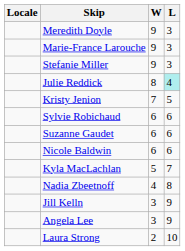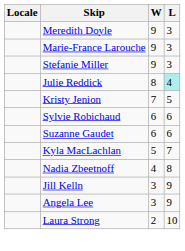 <table class="wikitable" border="1">
 <tr>
 <th>Locale</th>
 <th>Skip</th>
 <th>W</th>
 <th>L</th>
 </tr>
 <tr>
 <td></td>
 <td><a href='#'>Meredith Doyle</a></td>
 <td>9</td>
 <td>3</td>
 </tr>
 <tr>
 <td></td>
 <td><a href='#'>Marie-France Larouche</a></td>
 <td>9</td>
 <td>3</td>
 </tr>
 <tr>
 <td></td>
 <td><a href='#'>Stefanie Miller</a></td>
 <td>9</td>
 <td>3</td>
 </tr>
 <tr>
 <td></td>
 <td><a href='#'>Julie Reddick</a></td>
 <td>8</td>
 <td style="background: paleturquoise;">4</td>
 </tr>
 <tr>
 <td></td>
 <td><a href='#'>Kristy Jenion</a></td>
 <td>7</td>
 <td>5</td>
 </tr>
 <tr>
 <td></td>
 <td><a href='#'>Sylvie Robichaud</a></td>
 <td>6</td>
 <td>6</td>
 </tr>
 <tr>
 <td></td>
 <td><a href='#'>Suzanne Gaudet</a></td>
 <td>6</td>
 <td>6</td>
 </tr>
 <tr>
 <td></td>
-<td><a href='#'>Nicole Baldwin</a></td>
-<td>6</td>
-<td>6</td>
-</tr>
-<tr>
-<td></td>
 <td><a href='#'>Kyla MacLachlan</a></td>
 <td>5</td>
 <td>7</td>
 </tr>
 <tr>
 <td></td>
 <td><a href='#'>Nadia Zbeetnoff</a></td>
 <td>4</td>
 <td>8</td>
 </tr>
 <tr>
 <td></td>
 <td><a href='#'>Jill Kelln</a></td>
 <td>3</td>
 <td>9</td>
 </tr>
 <tr>
 <td></td>
 <td><a href='#'>Angela Lee</a></td>
 <td>3</td>
 <td>9</td>
 </tr>
 <tr>
 <td></td>
 <td><a href='#'>Laura Strong</a></td>
 <td>2</td>
 <td>10</td>
 </tr>
 </table>
